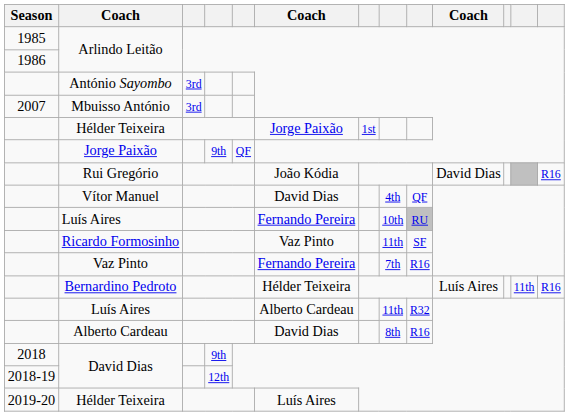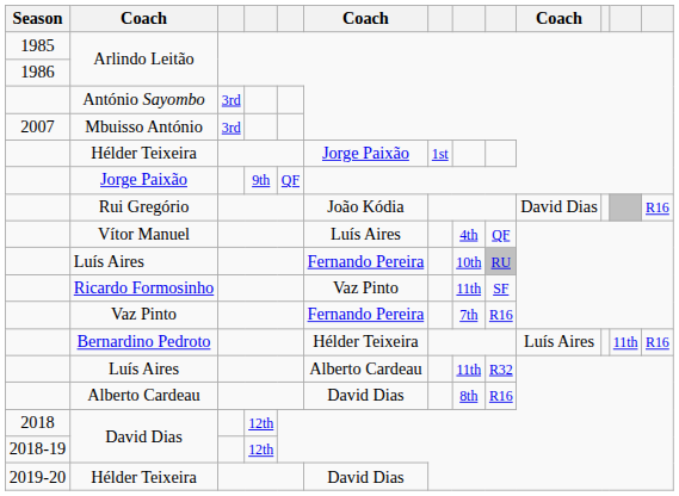 <table class="wikitable" style="text-align:center;">
 <tr>
 <th>Season</th>
 <th>Coach</th>
 <th></th>
 <th></th>
 <th></th>
 <th>Coach</th>
 <th></th>
 <th></th>
 <th></th>
 <th>Coach</th>
 <th></th>
 <th></th>
 <th></th>
 </tr>
 <tr>
 <td>1985</td>
 <td rowspan=2> Arlindo Leitão</td>
 </tr>
 <tr>
 <td>1986</td>
 </tr>
 <tr>
 <td></td>
 <td> António <em>Sayombo</em> </td>
 <td><small><a href='#'>3rd</a></small></td>
 <td></td>
 <td></td>
 </tr>
 <tr>
 <td>2007</td>
 <td> Mbuisso António</td>
 <td><small><a href='#'>3rd</a></small></td>
 <td></td>
 <td></td>
 </tr>
 <tr>
 <td></td>
 <td> Hélder Teixeira</td>
 <td colspan=3></td>
 <td> <a href='#'>Jorge Paixão</a></td>
 <td><small><a href='#'>1st</a></small></td>
 <td></td>
 <td><small></small></td>
 </tr>
 <tr>
 <td></td>
 <td> <a href='#'>Jorge Paixão</a></td>
 <td></td>
 <td><small><a href='#'>9th</a></small></td>
 <td><small><a href='#'>QF</a></small></td>
 </tr>
 <tr>
 <td></td>
 <td> Rui Gregório</td>
 <td colspan=3></td>
 <td> João Kódia</td>
 <td colspan=3></td>
 <td> David Dias</td>
 <td></td>
 <td style="background:silver;"><small><a href='#'></a></small></td>
 <td><small><a href='#'>R16</a></small></td>
 </tr>
 <tr>
 <td></td>
 <td> Vítor Manuel</td>
 <td colspan=3></td>
-<td> David Dias</td>
+<td> Luís Aires</td>
 <td></td>
 <td><small><a href='#'>4th</a></small></td>
 <td><small><a href='#'>QF</a></small></td>
 </tr>
 <tr>
 <td></td>
 <td align=left> Luís Aires</td>
 <td colspan=3></td>
 <td> <a href='#'>Fernando Pereira</a></td>
 <td></td>
 <td><small><a href='#'>10th</a></small></td>
 <td style="background:silver;"><small><a href='#'>RU</a></small></td>
 </tr>
 <tr>
 <td></td>
 <td> <a href='#'>Ricardo Formosinho</a></td>
 <td colspan=3></td>
 <td> Vaz Pinto</td>
 <td></td>
 <td><small><a href='#'>11th</a></small></td>
 <td><small><a href='#'>SF</a></small></td>
 </tr>
 <tr>
 <td></td>
 <td> Vaz Pinto</td>
 <td colspan=3></td>
 <td> <a href='#'>Fernando Pereira</a></td>
 <td></td>
 <td><small><a href='#'>7th</a></small></td>
 <td><small><a href='#'>R16</a></small></td>
 </tr>
 <tr>
 <td></td>
 <td> <a href='#'>Bernardino Pedroto</a></td>
 <td colspan=3></td>
 <td> Hélder Teixeira</td>
 <td colspan=3></td>
 <td> Luís Aires</td>
 <td></td>
 <td><small><a href='#'>11th</a></small></td>
 <td><small><a href='#'>R16</a></small></td>
 </tr>
 <tr>
 <td></td>
 <td> Luís Aires</td>
 <td colspan=3></td>
 <td> Alberto Cardeau</td>
 <td></td>
 <td><small><a href='#'>11th</a></small></td>
 <td><small><a href='#'>R32</a></small></td>
 </tr>
 <tr>
 <td></td>
 <td> Alberto Cardeau</td>
 <td colspan=3></td>
 <td> David Dias</td>
 <td></td>
 <td><small><a href='#'>8th</a></small></td>
 <td><small><a href='#'>R16</a></small></td>
 </tr>
 <tr>
 <td>2018</td>
 <td rowspan=2> David Dias</td>
 <td></td>
-<td><small><a href='#'>9th</a></small></td>
+<td><small><a href='#'>12th</a></small></td>
 </tr>
 <tr>
 <td>2018-19</td>
 <td></td>
 <td><small><a href='#'>12th</a></small></td>
 </tr>
 <tr>
 <td>2019-20</td>
 <td> Hélder Teixeira</td>
 <td colspan=3></td>
-<td> Luís Aires</td>
+<td> David Dias</td>
 </tr>
 </table>
